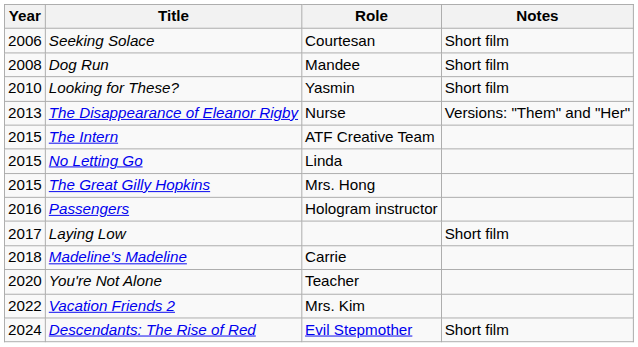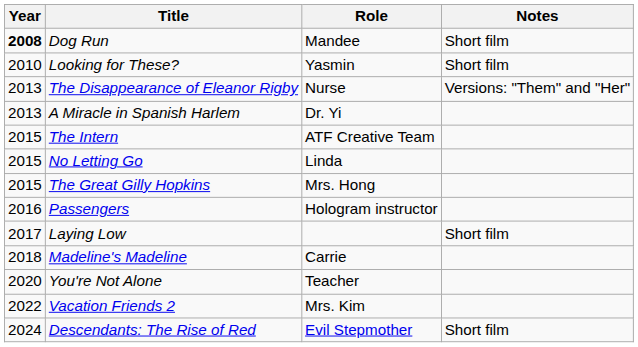 <table class="wikitable unsortable">
 <tr>
 <th>Year</th>
 <th>Title</th>
 <th>Role</th>
 <th>Notes</th>
 </tr>
 <tr>
-<td>2006</td>
-<td><em>Seeking Solace</em></td>
-<td>Courtesan</td>
-<td>Short film</td>
-</tr>
-<tr>
-<td>2008</td>
+<td><strong>2008</strong></td>
 <td><em>Dog Run</em></td>
 <td>Mandee</td>
 <td>Short film</td>
 </tr>
 <tr>
 <td>2010</td>
 <td><em>Looking for These?</em></td>
 <td>Yasmin</td>
 <td>Short film</td>
 </tr>
 <tr>
 <td>2013</td>
 <td><em><a href='#'>The Disappearance of Eleanor Rigby</a></em></td>
 <td>Nurse</td>
 <td>Versions: "Them" and "Her"</td>
+</tr>
+<tr>
+<td>2013</td>
+<td><em>A Miracle in Spanish Harlem</em></td>
+<td>Dr. Yi</td>
+<td></td>
 </tr>
 <tr>
 <td>2015</td>
 <td><em><a href='#'>The Intern</a></em></td>
 <td>ATF Creative Team</td>
 <td></td>
 </tr>
 <tr>
 <td>2015</td>
 <td><em><a href='#'>No Letting Go</a></em></td>
 <td>Linda</td>
 <td></td>
 </tr>
 <tr>
 <td>2015</td>
 <td><em><a href='#'>The Great Gilly Hopkins</a></em></td>
 <td>Mrs. Hong</td>
 <td></td>
 </tr>
 <tr>
 <td>2016</td>
 <td><em><a href='#'>Passengers</a></em></td>
 <td>Hologram instructor</td>
 <td></td>
 </tr>
 <tr>
 <td>2017</td>
 <td><em>Laying Low</em></td>
 <td></td>
 <td>Short film</td>
 </tr>
 <tr>
 <td>2018</td>
 <td><em><a href='#'>Madeline's Madeline</a></em></td>
 <td>Carrie</td>
 <td></td>
 </tr>
 <tr>
 <td>2020</td>
 <td><em>You're Not Alone</em></td>
 <td>Teacher</td>
 <td></td>
 </tr>
 <tr>
 <td>2022</td>
 <td><em><a href='#'>Vacation Friends 2</a></em></td>
 <td>Mrs. Kim</td>
 <td></td>
 </tr>
 <tr>
 <td>2024</td>
 <td><em><a href='#'>Descendants: The Rise of Red</a></em></td>
 <td><a href='#'>Evil Stepmother</a></td>
 <td>Short film</td>
 </tr>
 </table>
